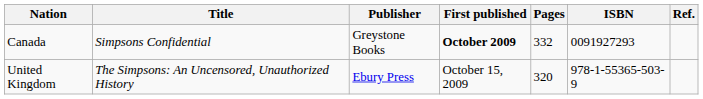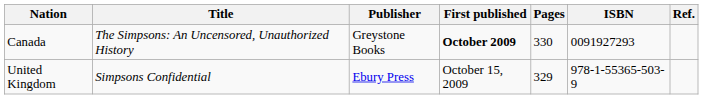 <table class="wikitable">
 <tr>
 <th>Nation</th>
 <th>Title</th>
 <th>Publisher</th>
 <th>First published</th>
 <th>Pages</th>
 <th>ISBN</th>
 <th>Ref.</th>
 </tr>
 <tr>
 <td>Canada</td>
-<td><em>Simpsons Confidential</em></td>
+<td><em>The Simpsons: An Uncensored, Unauthorized History</em></td>
 <td>Greystone Books</td>
 <td><strong>October 2009</strong></td>
-<td>332</td>
+<td>330</td>
 <td>0091927293</td>
 <td></td>
 </tr>
 <tr>
 <td>United Kingdom</td>
-<td><em>The Simpsons: An Uncensored, Unauthorized History</em></td>
+<td><em>Simpsons Confidential</em></td>
 <td><a href='#'>Ebury Press</a></td>
 <td>October 15, 2009</td>
-<td>320</td>
+<td>329</td>
 <td>978-1-55365-503-9</td>
 <td></td>
 </tr>
 </table>
